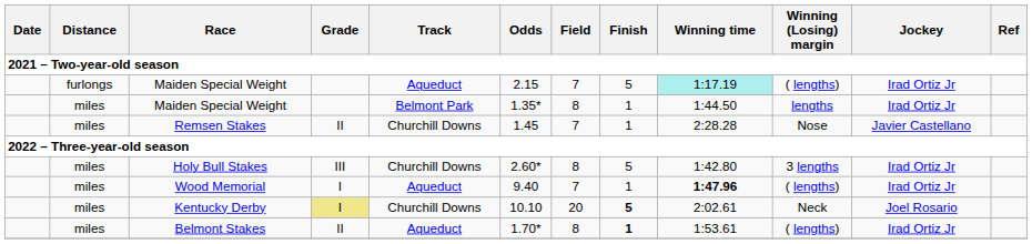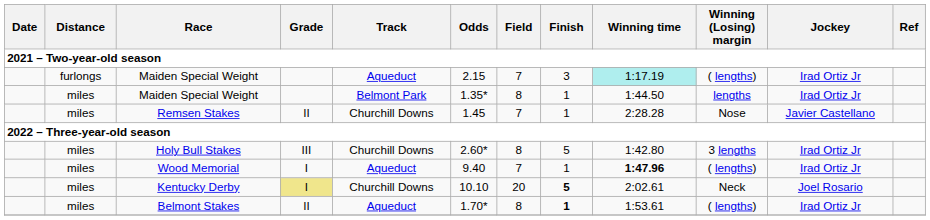 <table class = "wikitable sortable" style="text-align:center; width:90%; font-size:90%">
 <tr>
 <th scope="col">Date</th>
 <th scope="col">Distance</th>
 <th scope="col">Race</th>
 <th scope="col">Grade</th>
 <th scope="col">Track</th>
 <th scope="col">Odds</th>
 <th scope="col">Field</th>
 <th scope="col">Finish</th>
 <th scope="col">Winning time</th>
 <th scope="col">Winning<br>(Losing)<br>margin</th>
 <th scope="col">Jockey</th>
 <th scope="col" class="unsortable">Ref</th>
 </tr>
 <tr style="background-color:white">
 <td align="left" colspan=13><strong>2021 – Two-year-old season</strong></td>
 </tr>
 <tr>
 <td></td>
 <td>  furlongs</td>
 <td>Maiden Special Weight</td>
 <td></td>
 <td><a href='#'>Aqueduct</a></td>
 <td>2.15</td>
 <td>7</td>
-<td>5</td>
+<td>3</td>
 <td style="background: paleturquoise;">1:17.19</td>
 <td> ( <a href='#'>lengths</a>)</td>
 <td><a href='#'>Irad Ortiz Jr</a></td>
 <td></td>
 </tr>
 <tr>
 <td></td>
 <td>  miles</td>
 <td>Maiden Special Weight</td>
 <td></td>
 <td><a href='#'>Belmont Park</a></td>
 <td>1.35*</td>
 <td>8</td>
 <td>1</td>
 <td>1:44.50</td>
 <td> <a href='#'>lengths</a></td>
 <td><a href='#'>Irad Ortiz Jr</a></td>
 <td></td>
 </tr>
 <tr>
 <td></td>
 <td>  miles</td>
 <td><a href='#'>Remsen Stakes</a></td>
 <td>II</td>
 <td>Churchill Downs</td>
 <td>1.45</td>
 <td>7</td>
 <td>1</td>
 <td>2:28.28</td>
 <td> Nose</td>
 <td><a href='#'>Javier Castellano</a></td>
 <td></td>
 </tr>
 <tr style="background-color:white">
 <td align="left" colspan=13><strong>2022 – Three-year-old season</strong></td>
 </tr>
 <tr>
 <td></td>
 <td>  miles</td>
 <td><a href='#'>Holy Bull Stakes</a></td>
 <td>III</td>
 <td>Churchill Downs</td>
 <td>2.60*</td>
 <td>8</td>
 <td>5</td>
 <td>1:42.80</td>
 <td> 3 <a href='#'>lengths</a></td>
 <td><a href='#'>Irad Ortiz Jr</a></td>
 <td></td>
 </tr>
 <tr>
 <td></td>
 <td>  miles</td>
 <td><a href='#'>Wood Memorial</a></td>
 <td>I</td>
 <td><a href='#'>Aqueduct</a></td>
 <td>9.40</td>
 <td>7</td>
 <td>1</td>
 <td><strong>1:47.96</strong></td>
 <td>( <a href='#'>lengths</a>)</td>
 <td><a href='#'>Irad Ortiz Jr</a></td>
 <td></td>
 </tr>
 <tr>
 <td></td>
 <td>  miles</td>
 <td><a href='#'>Kentucky Derby</a></td>
 <td style="background: khaki;">I</td>
 <td>Churchill Downs</td>
 <td>10.10</td>
 <td>20</td>
 <td><strong>5</strong></td>
 <td>2:02.61</td>
 <td> Neck</td>
 <td><a href='#'>Joel Rosario</a></td>
 <td></td>
 </tr>
 <tr>
 <td></td>
 <td>  miles</td>
 <td><a href='#'>Belmont Stakes</a></td>
 <td>II</td>
 <td><a href='#'>Aqueduct</a></td>
 <td>1.70*</td>
 <td>8</td>
 <td><strong>1</strong></td>
 <td>1:53.61</td>
 <td> ( <a href='#'>lengths</a>)</td>
 <td><a href='#'>Irad Ortiz Jr</a></td>
 <td></td>
 </tr>
 <tr>
 </tr>
 </table>
